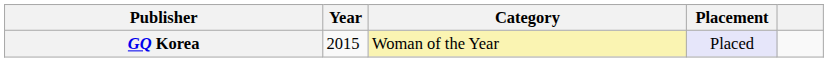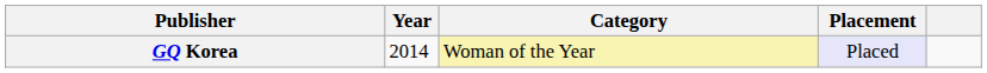 <table class=wikitable style="width:90%" class="wikitable plainrowheaders">
 <tr>
 <th scope="col" width=35%>Publisher</th>
 <th scope="col" width=5%>Year</th>
 <th scope="col" width=35%>Category</th>
 <th scope="col" width=10%>Placement</th>
 <th scope="col" width=5%></th>
 </tr>
 <tr>
 <th scope="row"><em><a href='#'>GQ</a></em> Korea</th>
-<td>2015</td>
+<td>2014</td>
 <td style="background-color:#faf4b2" style="text-align:center"> Woman of the Year</td>
 <td style="background: lavender; text-align:center">Placed</td>
 <td style="text-align:center"></td>
 </tr>
 </table>
